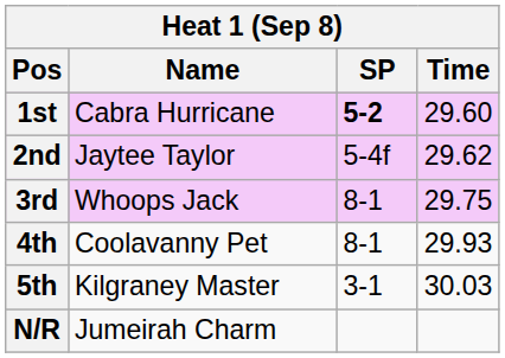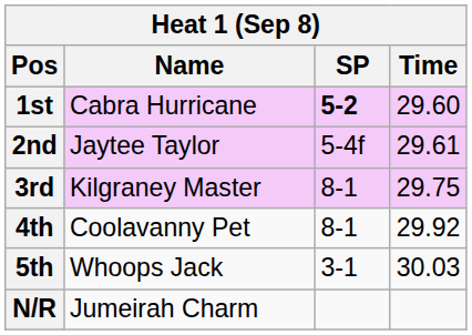 <table class="wikitable">
 <tr>
 <th colspan="6">Heat 1 (Sep 8)</th>
 </tr>
 <tr>
 <th width=20>Pos</th>
 <th width=150>Name</th>
 <th width=40>SP</th>
 <th width=40>Time</th>
 </tr>
 <tr style="background: #f4caf9;">
 <th>1st</th>
 <td>Cabra Hurricane</td>
 <td><strong>5-2</strong></td>
 <td>29.60</td>
 </tr>
 <tr style="background: #f4caf9;">
 <th>2nd</th>
 <td>Jaytee Taylor</td>
 <td>5-4f</td>
-<td>29.62</td>
+<td>29.61</td>
 </tr>
 <tr style="background: #f4caf9;">
 <th>3rd</th>
-<td>Whoops Jack</td>
+<td>Kilgraney Master</td>
 <td>8-1</td>
 <td>29.75</td>
 </tr>
 <tr>
 <th>4th</th>
 <td>Coolavanny Pet</td>
 <td>8-1</td>
-<td>29.93</td>
+<td>29.92</td>
 </tr>
 <tr>
 <th>5th</th>
-<td>Kilgraney Master</td>
+<td>Whoops Jack</td>
 <td>3-1</td>
 <td>30.03</td>
 </tr>
 <tr>
 <th>N/R</th>
 <td>Jumeirah Charm</td>
 <td></td>
 <td></td>
 </tr>
 </table>
